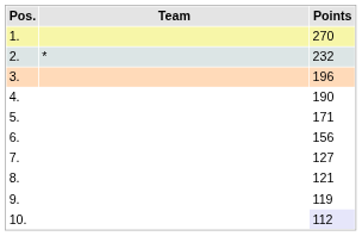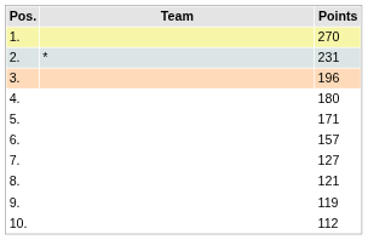 <table cellspacing="1" cellpadding="3" style="border:1px solid #aaa; font-size:90%;">
 <tr style="background:#e4e4e4;">
 <th style="width:10px;">Pos.</th>
 <th style="width:300px;">Team</th>
 <th style="width:45px;">Points</th>
 </tr>
 <tr style="background:#f7f6a8;">
 <td>1.</td>
 <td align="left"><strong></strong></td>
 <td>270</td>
 </tr>
 <tr style="background:#dce5e5;">
 <td>2.</td>
 <td align="left">*</td>
-<td>232</td>
+<td>231</td>
 </tr>
 <tr style="background:#ffdab9;">
 <td>3.</td>
 <td align="left"></td>
 <td>196</td>
 </tr>
 <tr>
 <td>4.</td>
 <td align="left"></td>
-<td>190</td>
+<td>180</td>
 </tr>
 <tr>
 <td>5.</td>
 <td align="left"></td>
 <td>171</td>
 </tr>
 <tr>
 <td>6.</td>
 <td align="left"></td>
-<td>156</td>
+<td>157</td>
 </tr>
 <tr>
 <td>7.</td>
 <td align="left"></td>
 <td>127</td>
 </tr>
 <tr>
 <td>8.</td>
 <td align="left"></td>
 <td>121</td>
 </tr>
 <tr>
 <td>9.</td>
 <td align="left"></td>
 <td>119</td>
 </tr>
 <tr>
 <td>10.</td>
 <td align="left"></td>
-<td style="background: lavender;">112</td>
+<td>112</td>
 </tr>
 </table>
